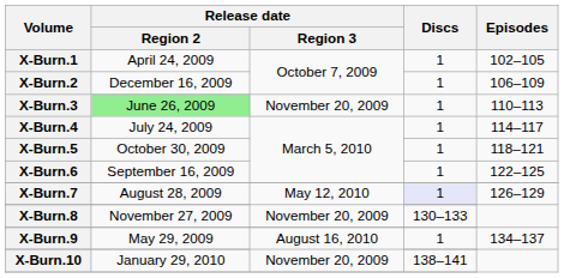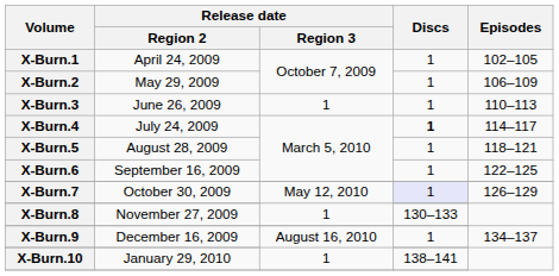 <table class="wikitable" style="width: 50%; text-align: center;">
 <tr>
 <th rowspan=2>Volume</th>
 <th colspan=2>Release date</th>
 <th rowspan=2>Discs</th>
 <th rowspan=2>Episodes</th>
 </tr>
 <tr>
 <th>Region 2</th>
 <th>Region 3</th>
 </tr>
 <tr>
 <th>X-Burn.1</th>
 <td>April 24, 2009</td>
 <td rowspan=2>October 7, 2009</td>
 <td>1</td>
 <td>102–105</td>
 </tr>
 <tr>
 <th>X-Burn.2</th>
-<td>December 16, 2009</td>
+<td>May 29, 2009</td>
 <td>1</td>
 <td>106–109</td>
 </tr>
 <tr>
 <th>X-Burn.3</th>
-<td style="background: lightgreen;">June 26, 2009</td>
-<td>November 20, 2009</td>
+<td>June 26, 2009</td>
+<td>1</td>
 <td>1</td>
 <td>110–113</td>
 </tr>
 <tr>
 <th>X-Burn.4</th>
 <td>July 24, 2009</td>
 <td rowspan=3>March 5, 2010</td>
-<td>1</td>
+<td><strong>1</strong></td>
 <td>114–117</td>
 </tr>
 <tr>
 <th>X-Burn.5</th>
-<td>October 30, 2009</td>
+<td>August 28, 2009</td>
 <td>1</td>
 <td>118–121</td>
 </tr>
 <tr>
 <th>X-Burn.6</th>
 <td>September 16, 2009</td>
 <td>1</td>
 <td>122–125</td>
 </tr>
 <tr>
 </tr>
 <tr>
 <th>X-Burn.7</th>
-<td>August 28, 2009</td>
+<td>October 30, 2009</td>
 <td rowspan=2>May 12, 2010</td>
 <td style="background: lavender;">1</td>
 <td>126–129</td>
 </tr>
 <tr>
 </tr>
 <tr>
 <th>X-Burn.8</th>
 <td>November 27, 2009</td>
-<td>November 20, 2009</td>
+<td>1</td>
 <td>130–133</td>
 </tr>
 <tr>
 </tr>
 <tr>
 <th>X-Burn.9</th>
-<td>May 29, 2009</td>
+<td>December 16, 2009</td>
 <td rowspan=2>August 16, 2010</td>
 <td>1</td>
 <td>134–137</td>
 </tr>
 <tr>
 </tr>
 <tr>
 <th>X-Burn.10</th>
 <td>January 29, 2010</td>
-<td>November 20, 2009</td>
+<td>1</td>
 <td>138–141</td>
 </tr>
 <tr>
 </tr>
 </table>
